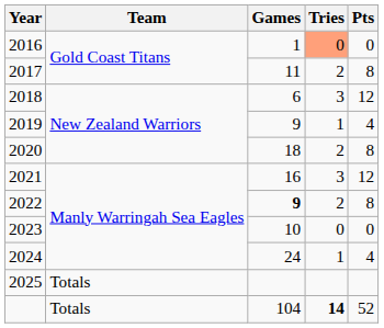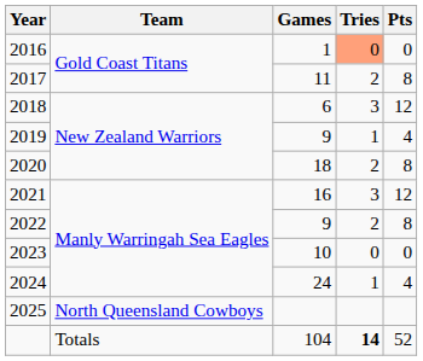 <table class="wikitable">
 <tr>
 <th>Year</th>
 <th>Team</th>
 <th>Games</th>
 <th>Tries</th>
 <th>Pts</th>
 </tr>
 <tr>
 <td>2016</td>
 <td rowspan="2"> <a href='#'>Gold Coast Titans</a></td>
 <td align="right">1</td>
 <td align="right" style="background: lightsalmon;">0</td>
 <td align="right">0</td>
 </tr>
 <tr>
 <td>2017</td>
 <td align="right">11</td>
 <td align="right">2</td>
 <td align="right">8</td>
 </tr>
 <tr>
 <td>2018</td>
 <td rowspan="3"> <a href='#'>New Zealand Warriors</a></td>
 <td align="right">6</td>
 <td align="right">3</td>
 <td align="right">12</td>
 </tr>
 <tr>
 <td>2019</td>
 <td align="right">9</td>
 <td align="right">1</td>
 <td align="right">4</td>
 </tr>
 <tr>
 <td>2020</td>
 <td align="right">18</td>
 <td align="right">2</td>
 <td align="right">8</td>
 </tr>
 <tr>
 <td>2021</td>
 <td rowspan="4"> <a href='#'>Manly Warringah Sea Eagles</a></td>
 <td align="right">16</td>
 <td align="right">3</td>
 <td align="right">12</td>
 </tr>
 <tr>
 <td>2022</td>
-<td align="right"><strong>9</strong></td>
+<td align="right">9</td>
 <td align="right">2</td>
 <td align="right">8</td>
 </tr>
 <tr>
 <td>2023</td>
 <td align="right">10</td>
 <td align="right">0</td>
 <td align="right">0</td>
 </tr>
 <tr>
 <td>2024</td>
 <td align="right">24</td>
 <td align="right">1</td>
 <td align="right">4</td>
 </tr>
 <tr>
 <td>2025</td>
-<td>Totals</td>
+<td> <a href='#'>North Queensland Cowboys</a></td>
 <td></td>
 <td></td>
 <td></td>
 </tr>
 <tr>
 <td></td>
 <td>Totals</td>
 <td align="right">104</td>
 <td align="right"><strong>14</strong></td>
 <td align="right">52</td>
 </tr>
 </table>
